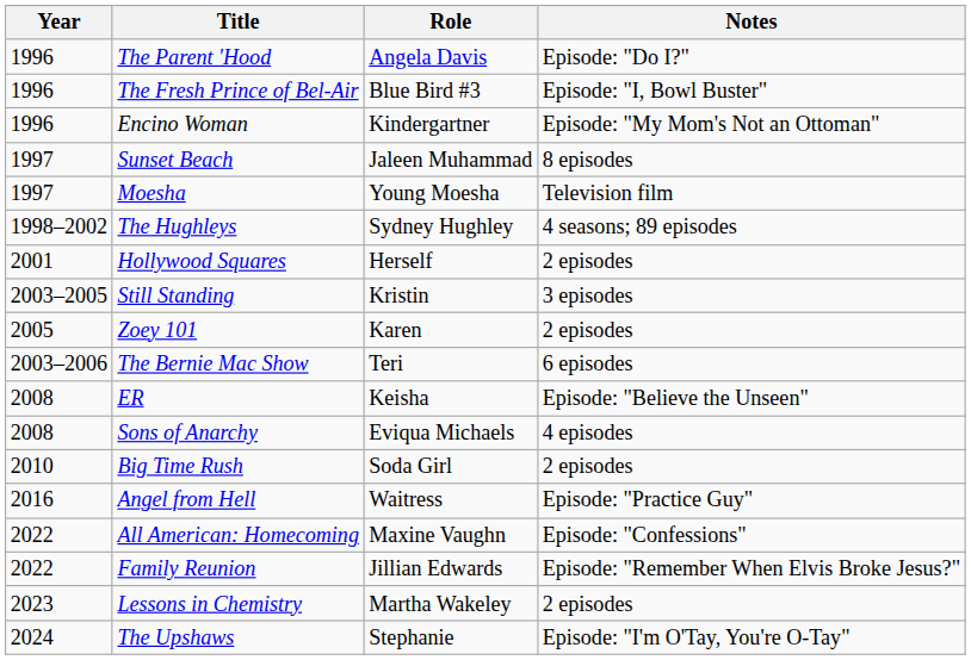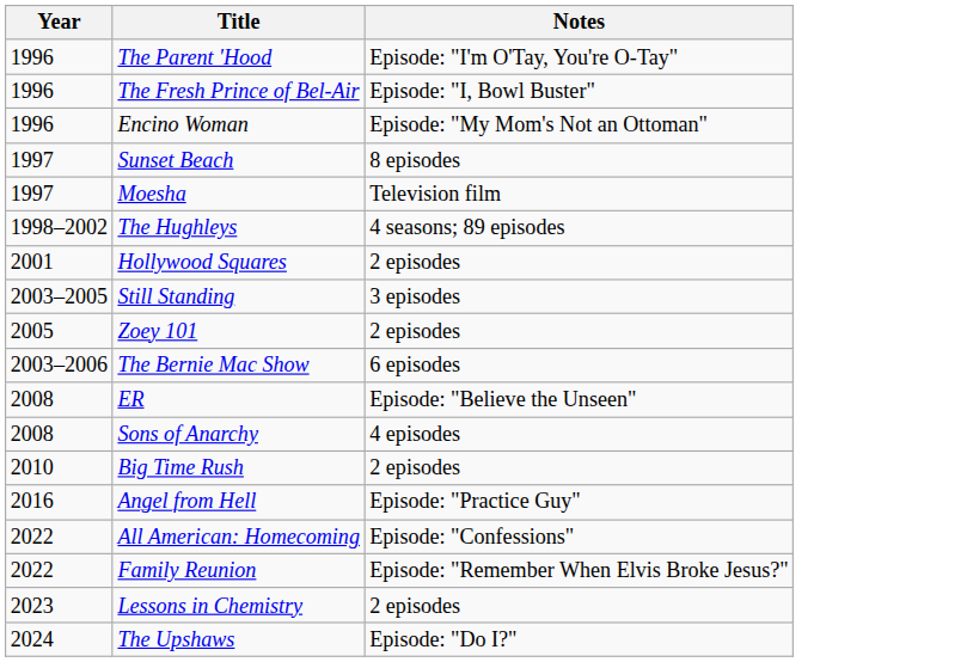 <table class="wikitable">
 <tr>
 <th>Year</th>
 <th>Title</th>
-<th>Role</th>
 <th>Notes</th>
 </tr>
 <tr>
 <td>1996</td>
 <td><em><a href='#'>The Parent 'Hood</a></em></td>
-<td><a href='#'>Angela Davis</a></td>
-<td>Episode: "Do I?"</td>
+<td>Episode: "I'm O'Tay, You're O-Tay"</td>
 </tr>
 <tr>
 <td>1996</td>
 <td><em><a href='#'>The Fresh Prince of Bel-Air</a></em></td>
-<td>Blue Bird #3</td>
 <td>Episode: "I, Bowl Buster"</td>
 </tr>
 <tr>
 <td>1996</td>
 <td><em>Encino Woman</em></td>
-<td>Kindergartner</td>
 <td>Episode: "My Mom's Not an Ottoman"</td>
 </tr>
 <tr>
 <td>1997</td>
 <td><em><a href='#'>Sunset Beach</a></em></td>
-<td>Jaleen Muhammad</td>
 <td>8 episodes</td>
 </tr>
 <tr>
 <td>1997</td>
 <td><em><a href='#'>Moesha</a></em></td>
-<td>Young Moesha</td>
 <td>Television film</td>
 </tr>
 <tr>
 <td>1998–2002</td>
 <td><em><a href='#'>The Hughleys</a></em></td>
-<td>Sydney Hughley</td>
 <td>4 seasons; 89 episodes</td>
 </tr>
 <tr>
 <td>2001</td>
 <td><em><a href='#'>Hollywood Squares</a></em></td>
-<td>Herself</td>
 <td>2 episodes</td>
 </tr>
 <tr>
 <td>2003–2005</td>
 <td><em><a href='#'>Still Standing</a></em></td>
-<td>Kristin</td>
 <td>3 episodes</td>
 </tr>
 <tr>
 <td>2005</td>
 <td><em><a href='#'>Zoey 101</a></em></td>
-<td>Karen</td>
 <td>2 episodes</td>
 </tr>
 <tr>
 <td>2003–2006</td>
 <td><em><a href='#'>The Bernie Mac Show</a></em></td>
-<td>Teri</td>
 <td>6 episodes</td>
 </tr>
 <tr>
 <td>2008</td>
 <td><em><a href='#'>ER</a></em></td>
-<td>Keisha</td>
 <td>Episode: "Believe the Unseen"</td>
 </tr>
 <tr>
 <td>2008</td>
 <td><em><a href='#'>Sons of Anarchy</a></em></td>
-<td>Eviqua Michaels</td>
 <td>4 episodes</td>
 </tr>
 <tr>
 <td>2010</td>
 <td><em><a href='#'>Big Time Rush</a></em></td>
-<td>Soda Girl</td>
 <td>2 episodes</td>
 </tr>
 <tr>
 <td>2016</td>
 <td><em><a href='#'>Angel from Hell</a></em></td>
-<td>Waitress</td>
 <td>Episode: "Practice Guy"</td>
 </tr>
 <tr>
 <td>2022</td>
 <td><em><a href='#'>All American: Homecoming</a></em></td>
-<td>Maxine Vaughn</td>
 <td>Episode: "Confessions"</td>
 </tr>
 <tr>
 <td>2022</td>
 <td><em><a href='#'>Family Reunion</a></em></td>
-<td>Jillian Edwards</td>
 <td>Episode: "Remember When Elvis Broke Jesus?"</td>
 </tr>
 <tr>
 <td>2023</td>
 <td><em><a href='#'>Lessons in Chemistry</a></em></td>
-<td>Martha Wakeley</td>
 <td>2 episodes</td>
 </tr>
 <tr>
 <td>2024</td>
 <td><em><a href='#'>The Upshaws</a></em></td>
-<td>Stephanie</td>
-<td>Episode: "I'm O'Tay, You're O-Tay"</td>
+<td>Episode: "Do I?"</td>
 </tr>
 </table>
